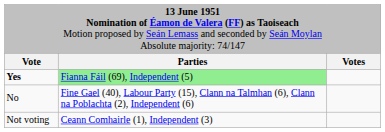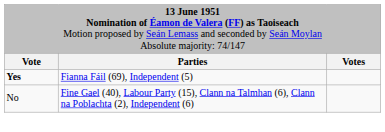 <table class="wikitable">
 <tr>
 <td colspan="3" bgcolor="#C0C0C0" align=center><strong>13 June 1951<br>Nomination of <a href='#'>Éamon de Valera</a> (<a href='#'>FF</a>) as Taoiseach</strong><br>Motion proposed by <a href='#'>Seán Lemass</a> and seconded by <a href='#'>Seán Moylan</a><br>Absolute majority: 74/147</td>
 </tr>
 <tr bgcolor="#D8D8D8">
 <th width=80px>Vote</th>
 <th width=425px>Parties</th>
 <th width=80px align="center">Votes</th>
 </tr>
 <tr>
 <td> <strong>Yes</strong></td>
-<td style="background: lightgreen;"><a href='#'>Fianna Fáil</a> (69), <a href='#'>Independent</a> (5)</td>
+<td><a href='#'>Fianna Fáil</a> (69), <a href='#'>Independent</a> (5)</td>
 <td></td>
 </tr>
 <tr>
 <td>No</td>
 <td><a href='#'>Fine Gael</a> (40), <a href='#'>Labour Party</a> (15), <a href='#'>Clann na Talmhan</a> (6), <a href='#'>Clann na Poblachta</a> (2), <a href='#'>Independent</a> (6)</td>
 <td></td>
 </tr>
-<tr>
-<td>Not voting</td>
-<td><a href='#'>Ceann Comhairle</a> (1), <a href='#'>Independent</a> (3)</td>
-<td></td>
-</tr>
 </table>
